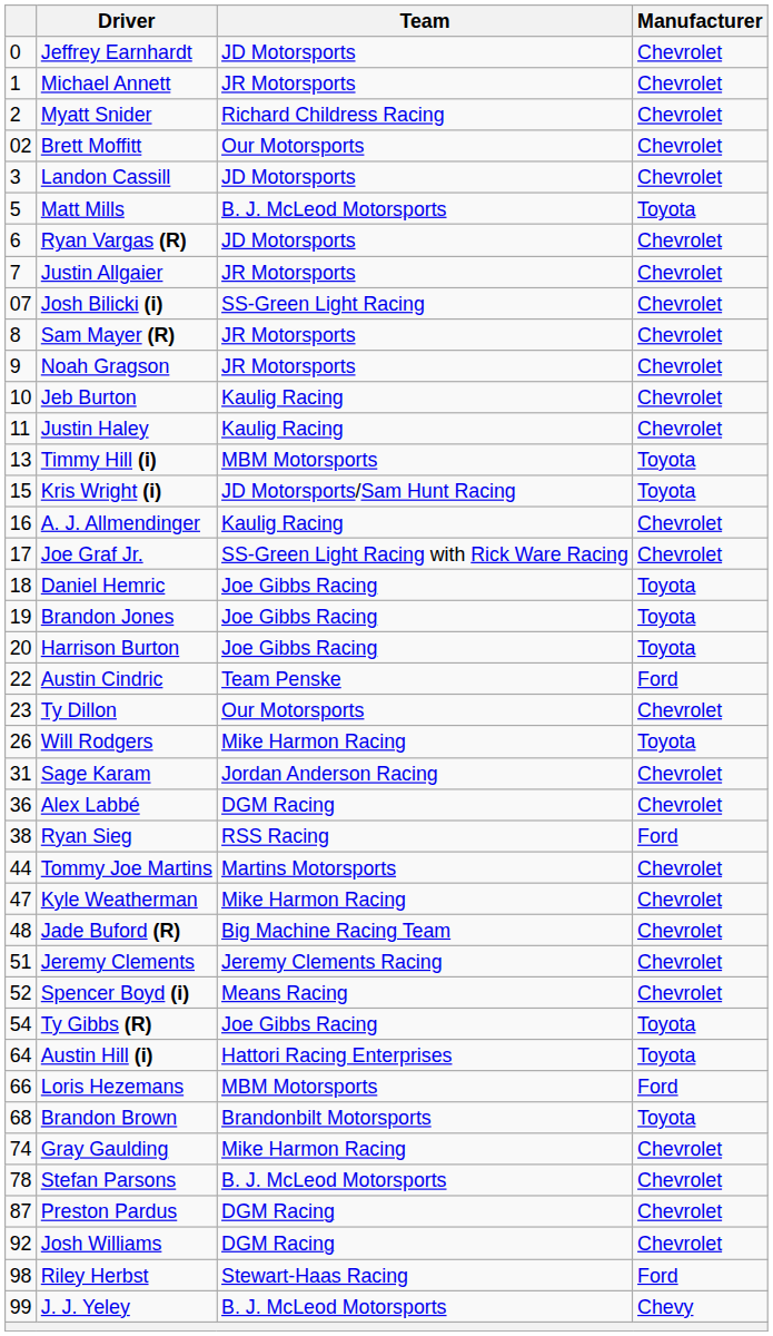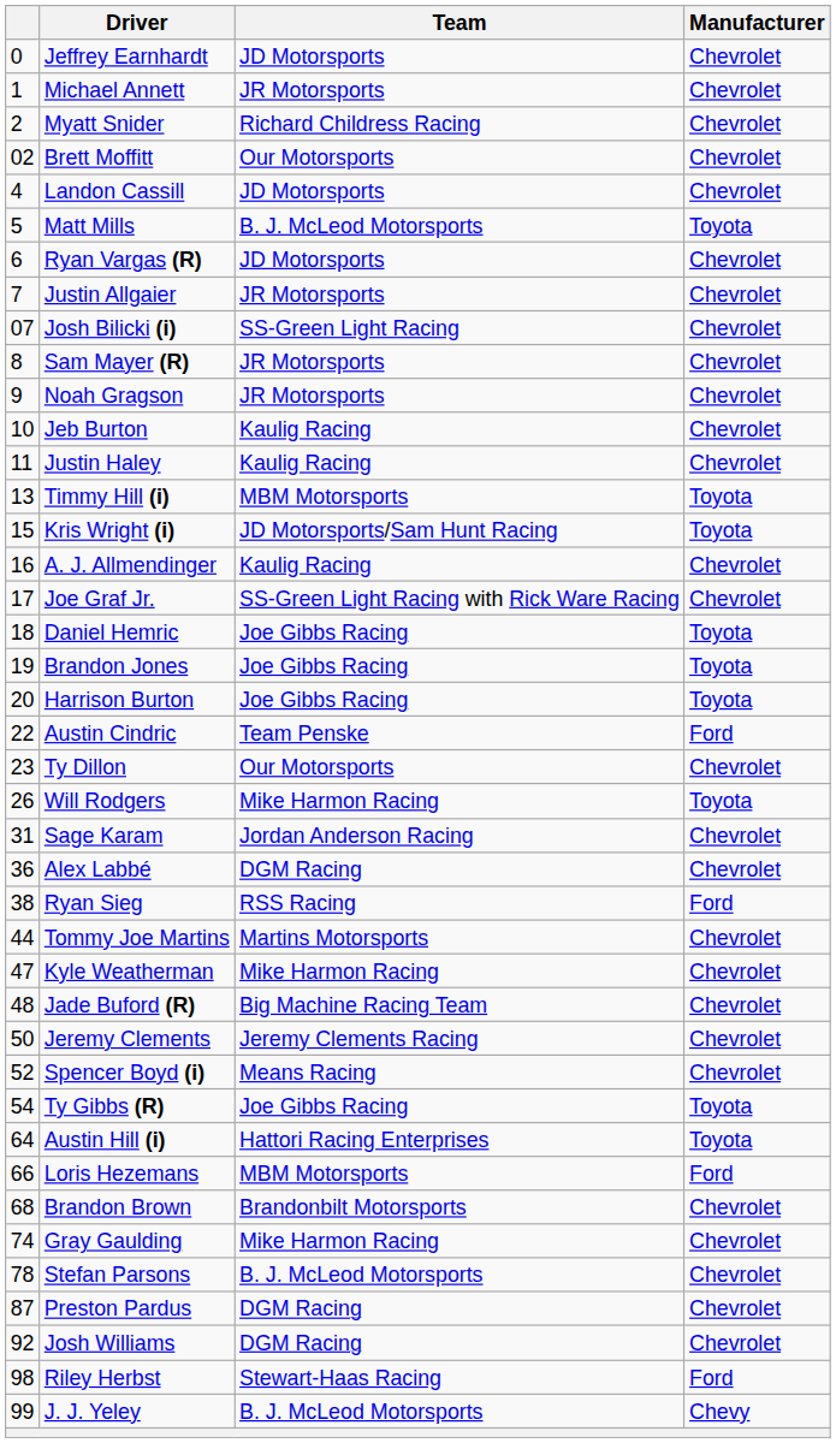 <table class="wikitable" style="font-size:95%">
 <tr>
 <th></th>
 <th>Driver</th>
 <th>Team</th>
 <th>Manufacturer</th>
 </tr>
 <tr>
 <td>0</td>
 <td><a href='#'>Jeffrey Earnhardt</a></td>
 <td><a href='#'>JD Motorsports</a></td>
 <td><a href='#'>Chevrolet</a></td>
 </tr>
 <tr>
 <td>1</td>
 <td><a href='#'>Michael Annett</a></td>
 <td><a href='#'>JR Motorsports</a></td>
 <td><a href='#'>Chevrolet</a></td>
 </tr>
 <tr>
 <td>2</td>
 <td><a href='#'>Myatt Snider</a></td>
 <td><a href='#'>Richard Childress Racing</a></td>
 <td><a href='#'>Chevrolet</a></td>
 </tr>
 <tr>
 <td>02</td>
 <td><a href='#'>Brett Moffitt</a></td>
 <td><a href='#'>Our Motorsports</a></td>
 <td><a href='#'>Chevrolet</a></td>
 </tr>
 <tr>
-<td>3</td>
+<td>4</td>
 <td><a href='#'>Landon Cassill</a></td>
 <td><a href='#'>JD Motorsports</a></td>
 <td><a href='#'>Chevrolet</a></td>
 </tr>
 <tr>
 <td>5</td>
 <td><a href='#'>Matt Mills</a></td>
 <td><a href='#'>B. J. McLeod Motorsports</a></td>
 <td><a href='#'>Toyota</a></td>
 </tr>
 <tr>
 <td>6</td>
 <td><a href='#'>Ryan Vargas</a> <strong>(R)</strong></td>
 <td><a href='#'>JD Motorsports</a></td>
 <td><a href='#'>Chevrolet</a></td>
 </tr>
 <tr>
 <td>7</td>
 <td><a href='#'>Justin Allgaier</a></td>
 <td><a href='#'>JR Motorsports</a></td>
 <td><a href='#'>Chevrolet</a></td>
 </tr>
 <tr>
 <td>07</td>
 <td><a href='#'>Josh Bilicki</a> <strong>(i)</strong></td>
 <td><a href='#'>SS-Green Light Racing</a></td>
 <td><a href='#'>Chevrolet</a></td>
 </tr>
 <tr>
 <td>8</td>
 <td><a href='#'>Sam Mayer</a> <strong>(R)</strong></td>
 <td><a href='#'>JR Motorsports</a></td>
 <td><a href='#'>Chevrolet</a></td>
 </tr>
 <tr>
 <td>9</td>
 <td><a href='#'>Noah Gragson</a></td>
 <td><a href='#'>JR Motorsports</a></td>
 <td><a href='#'>Chevrolet</a></td>
 </tr>
 <tr>
 <td>10</td>
 <td><a href='#'>Jeb Burton</a></td>
 <td><a href='#'>Kaulig Racing</a></td>
 <td><a href='#'>Chevrolet</a></td>
 </tr>
 <tr>
 <td>11</td>
 <td><a href='#'>Justin Haley</a></td>
 <td><a href='#'>Kaulig Racing</a></td>
 <td><a href='#'>Chevrolet</a></td>
 </tr>
 <tr>
 <td>13</td>
 <td><a href='#'>Timmy Hill</a> <strong>(i)</strong></td>
 <td><a href='#'>MBM Motorsports</a></td>
 <td><a href='#'>Toyota</a></td>
 </tr>
 <tr>
 <td>15</td>
 <td><a href='#'>Kris Wright</a> <strong>(i)</strong></td>
 <td><a href='#'>JD Motorsports</a>/<a href='#'>Sam Hunt Racing</a></td>
 <td><a href='#'>Toyota</a></td>
 </tr>
 <tr>
 <td>16</td>
 <td><a href='#'>A. J. Allmendinger</a></td>
 <td><a href='#'>Kaulig Racing</a></td>
 <td><a href='#'>Chevrolet</a></td>
 </tr>
 <tr>
 <td>17</td>
 <td><a href='#'>Joe Graf Jr.</a></td>
 <td><a href='#'>SS-Green Light Racing</a> with <a href='#'>Rick Ware Racing</a></td>
 <td><a href='#'>Chevrolet</a></td>
 </tr>
 <tr>
 <td>18</td>
 <td><a href='#'>Daniel Hemric</a></td>
 <td><a href='#'>Joe Gibbs Racing</a></td>
 <td><a href='#'>Toyota</a></td>
 </tr>
 <tr>
 <td>19</td>
 <td><a href='#'>Brandon Jones</a></td>
 <td><a href='#'>Joe Gibbs Racing</a></td>
 <td><a href='#'>Toyota</a></td>
 </tr>
 <tr>
 <td>20</td>
 <td><a href='#'>Harrison Burton</a></td>
 <td><a href='#'>Joe Gibbs Racing</a></td>
 <td><a href='#'>Toyota</a></td>
 </tr>
 <tr>
 <td>22</td>
 <td><a href='#'>Austin Cindric</a></td>
 <td><a href='#'>Team Penske</a></td>
 <td><a href='#'>Ford</a></td>
 </tr>
 <tr>
 <td>23</td>
 <td><a href='#'>Ty Dillon</a></td>
 <td><a href='#'>Our Motorsports</a></td>
 <td><a href='#'>Chevrolet</a></td>
 </tr>
 <tr>
 <td>26</td>
 <td><a href='#'>Will Rodgers</a></td>
 <td><a href='#'>Mike Harmon Racing</a></td>
 <td><a href='#'>Toyota</a></td>
 </tr>
 <tr>
 <td>31</td>
 <td><a href='#'>Sage Karam</a></td>
 <td><a href='#'>Jordan Anderson Racing</a></td>
 <td><a href='#'>Chevrolet</a></td>
 </tr>
 <tr>
 <td>36</td>
 <td><a href='#'>Alex Labbé</a></td>
 <td><a href='#'>DGM Racing</a></td>
 <td><a href='#'>Chevrolet</a></td>
 </tr>
 <tr>
 <td>38</td>
 <td><a href='#'>Ryan Sieg</a></td>
 <td><a href='#'>RSS Racing</a></td>
 <td><a href='#'>Ford</a></td>
 </tr>
 <tr>
 <td>44</td>
 <td><a href='#'>Tommy Joe Martins</a></td>
 <td><a href='#'>Martins Motorsports</a></td>
 <td><a href='#'>Chevrolet</a></td>
 </tr>
 <tr>
 <td>47</td>
 <td><a href='#'>Kyle Weatherman</a></td>
 <td><a href='#'>Mike Harmon Racing</a></td>
 <td><a href='#'>Chevrolet</a></td>
 </tr>
 <tr>
 <td>48</td>
 <td><a href='#'>Jade Buford</a> <strong>(R)</strong></td>
 <td><a href='#'>Big Machine Racing Team</a></td>
 <td><a href='#'>Chevrolet</a></td>
 </tr>
 <tr>
-<td>51</td>
+<td>50</td>
 <td><a href='#'>Jeremy Clements</a></td>
 <td><a href='#'>Jeremy Clements Racing</a></td>
 <td><a href='#'>Chevrolet</a></td>
 </tr>
 <tr>
 <td>52</td>
 <td><a href='#'>Spencer Boyd</a> <strong>(i)</strong></td>
 <td><a href='#'>Means Racing</a></td>
 <td><a href='#'>Chevrolet</a></td>
 </tr>
 <tr>
 <td>54</td>
 <td><a href='#'>Ty Gibbs</a> <strong>(R)</strong></td>
 <td><a href='#'>Joe Gibbs Racing</a></td>
 <td><a href='#'>Toyota</a></td>
 </tr>
 <tr>
 <td>64</td>
 <td><a href='#'>Austin Hill</a> <strong>(i)</strong></td>
 <td><a href='#'>Hattori Racing Enterprises</a></td>
 <td><a href='#'>Toyota</a></td>
 </tr>
 <tr>
 <td>66</td>
 <td><a href='#'>Loris Hezemans</a></td>
 <td><a href='#'>MBM Motorsports</a></td>
 <td><a href='#'>Ford</a></td>
 </tr>
 <tr>
 <td>68</td>
 <td><a href='#'>Brandon Brown</a></td>
 <td><a href='#'>Brandonbilt Motorsports</a></td>
-<td><a href='#'>Toyota</a></td>
+<td><a href='#'>Chevrolet</a></td>
 </tr>
 <tr>
 <td>74</td>
 <td><a href='#'>Gray Gaulding</a></td>
 <td><a href='#'>Mike Harmon Racing</a></td>
 <td><a href='#'>Chevrolet</a></td>
 </tr>
 <tr>
 <td>78</td>
 <td><a href='#'>Stefan Parsons</a></td>
 <td><a href='#'>B. J. McLeod Motorsports</a></td>
 <td><a href='#'>Chevrolet</a></td>
 </tr>
 <tr>
 <td>87</td>
 <td><a href='#'>Preston Pardus</a></td>
 <td><a href='#'>DGM Racing</a></td>
 <td><a href='#'>Chevrolet</a></td>
 </tr>
 <tr>
 <td>92</td>
 <td><a href='#'>Josh Williams</a></td>
 <td><a href='#'>DGM Racing</a></td>
 <td><a href='#'>Chevrolet</a></td>
 </tr>
 <tr>
 <td>98</td>
 <td><a href='#'>Riley Herbst</a></td>
 <td><a href='#'>Stewart-Haas Racing</a></td>
 <td><a href='#'>Ford</a></td>
 </tr>
 <tr>
 <td>99</td>
 <td><a href='#'>J. J. Yeley</a></td>
 <td><a href='#'>B. J. McLeod Motorsports</a></td>
 <td><a href='#'>Chevy</a></td>
 </tr>
 <tr>
 <th colspan="7"></th>
 </tr>
 </table>
